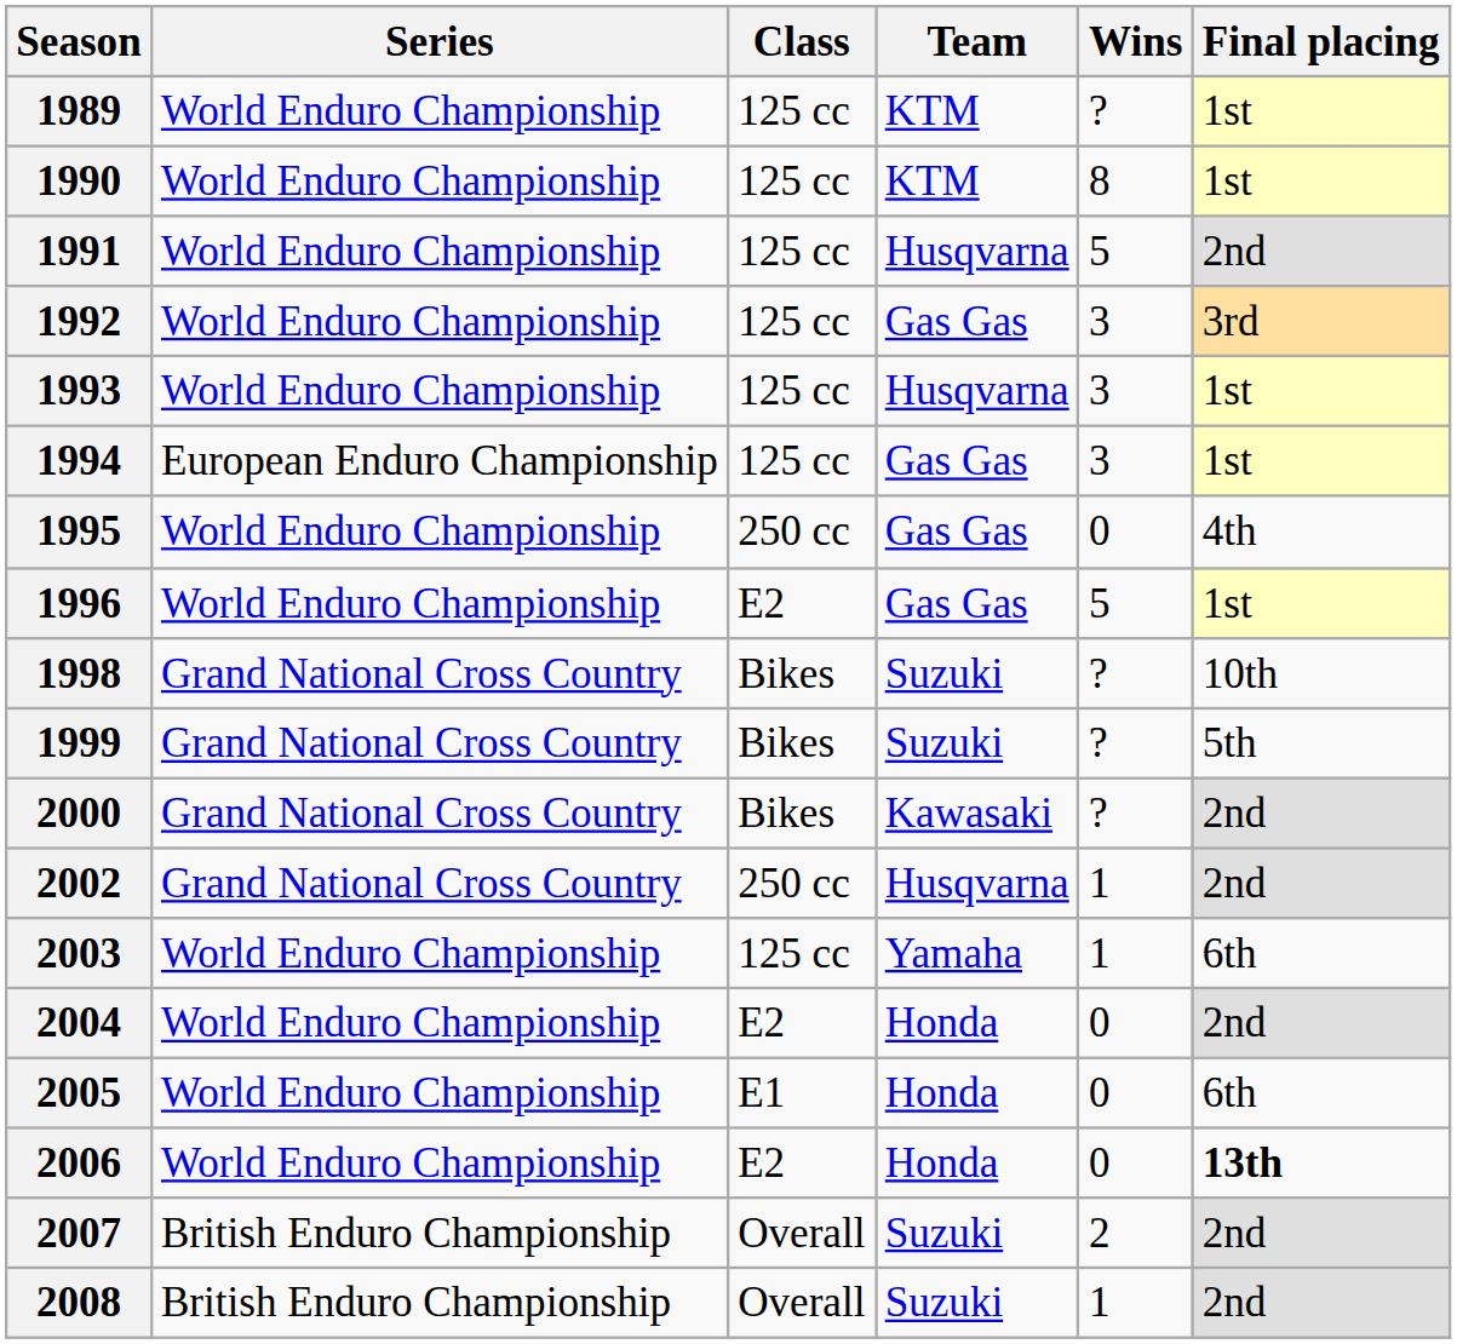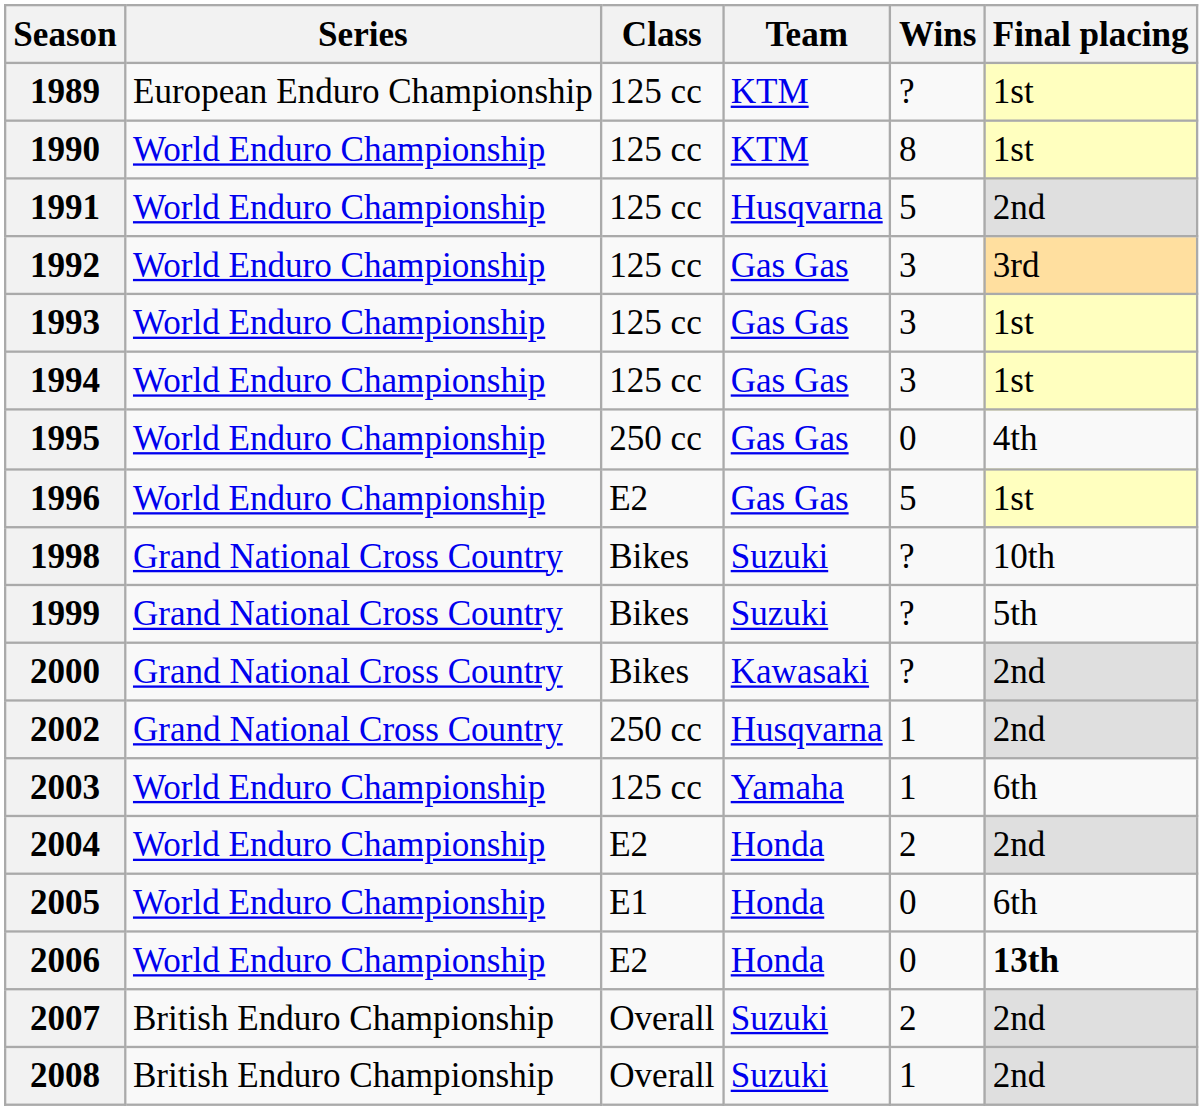 <table class="wikitable" style="font-size: 95%;">
 <tr>
 <th>Season</th>
 <th>Series</th>
 <th>Class</th>
 <th>Team</th>
 <th>Wins</th>
 <th>Final placing</th>
 </tr>
 <tr>
 <th>1989</th>
-<td><a href='#'>World Enduro Championship</a></td>
+<td>European Enduro Championship</td>
 <td>125 cc</td>
 <td><a href='#'>KTM</a></td>
 <td>?</td>
 <td style="background:#FFFFBF;">1st</td>
 </tr>
 <tr>
 <th>1990</th>
 <td><a href='#'>World Enduro Championship</a></td>
 <td>125 cc</td>
 <td><a href='#'>KTM</a></td>
 <td>8</td>
 <td style="background:#FFFFBF;">1st</td>
 </tr>
 <tr>
 <th>1991</th>
 <td><a href='#'>World Enduro Championship</a></td>
 <td>125 cc</td>
 <td><a href='#'>Husqvarna</a></td>
 <td>5</td>
 <td style="background:#DFDFDF;">2nd</td>
 </tr>
 <tr>
 <th>1992</th>
 <td><a href='#'>World Enduro Championship</a></td>
 <td>125 cc</td>
 <td><a href='#'>Gas Gas</a></td>
 <td>3</td>
 <td style="background:#FFDF9F;">3rd</td>
 </tr>
 <tr>
 <th>1993</th>
 <td><a href='#'>World Enduro Championship</a></td>
 <td>125 cc</td>
-<td><a href='#'>Husqvarna</a></td>
+<td><a href='#'>Gas Gas</a></td>
 <td>3</td>
 <td style="background:#FFFFBF;">1st</td>
 </tr>
 <tr>
 <th>1994</th>
-<td>European Enduro Championship</td>
+<td><a href='#'>World Enduro Championship</a></td>
 <td>125 cc</td>
 <td><a href='#'>Gas Gas</a></td>
 <td>3</td>
 <td style="background:#FFFFBF;">1st</td>
 </tr>
 <tr>
 <th>1995</th>
 <td><a href='#'>World Enduro Championship</a></td>
 <td>250 cc</td>
 <td><a href='#'>Gas Gas</a></td>
 <td>0</td>
 <td>4th</td>
 </tr>
 <tr>
 <th>1996</th>
 <td><a href='#'>World Enduro Championship</a></td>
 <td>E2</td>
 <td><a href='#'>Gas Gas</a></td>
 <td>5</td>
 <td style="background:#FFFFBF;">1st</td>
 </tr>
 <tr>
 <th>1998</th>
 <td><a href='#'>Grand National Cross Country</a></td>
 <td>Bikes</td>
 <td><a href='#'>Suzuki</a></td>
 <td>?</td>
 <td>10th</td>
 </tr>
 <tr>
 <th>1999</th>
 <td><a href='#'>Grand National Cross Country</a></td>
 <td>Bikes</td>
 <td><a href='#'>Suzuki</a></td>
 <td>?</td>
 <td>5th</td>
 </tr>
 <tr>
 <th>2000</th>
 <td><a href='#'>Grand National Cross Country</a></td>
 <td>Bikes</td>
 <td><a href='#'>Kawasaki</a></td>
 <td>?</td>
 <td style="background:#DFDFDF;">2nd</td>
 </tr>
 <tr>
 <th>2002</th>
 <td><a href='#'>Grand National Cross Country</a></td>
 <td>250 cc</td>
 <td><a href='#'>Husqvarna</a></td>
 <td>1</td>
 <td style="background:#DFDFDF;">2nd</td>
 </tr>
 <tr>
 <th>2003</th>
 <td><a href='#'>World Enduro Championship</a></td>
 <td>125 cc</td>
 <td><a href='#'>Yamaha</a></td>
 <td>1</td>
 <td>6th</td>
 </tr>
 <tr>
 <th>2004</th>
 <td><a href='#'>World Enduro Championship</a></td>
 <td>E2</td>
 <td><a href='#'>Honda</a></td>
-<td>0</td>
+<td>2</td>
 <td style="background:#DFDFDF;">2nd</td>
 </tr>
 <tr>
 <th>2005</th>
 <td><a href='#'>World Enduro Championship</a></td>
 <td>E1</td>
 <td><a href='#'>Honda</a></td>
 <td>0</td>
 <td>6th</td>
 </tr>
 <tr>
 <th>2006</th>
 <td><a href='#'>World Enduro Championship</a></td>
 <td>E2</td>
 <td><a href='#'>Honda</a></td>
 <td>0</td>
 <td><strong>13th</strong></td>
 </tr>
 <tr>
 <th>2007</th>
 <td>British Enduro Championship</td>
 <td>Overall</td>
 <td><a href='#'>Suzuki</a></td>
 <td>2</td>
 <td style="background:#DFDFDF;">2nd</td>
 </tr>
 <tr>
 <th>2008</th>
 <td>British Enduro Championship</td>
 <td>Overall</td>
 <td><a href='#'>Suzuki</a></td>
 <td>1</td>
 <td style="background:#DFDFDF;">2nd</td>
 </tr>
 </table>
